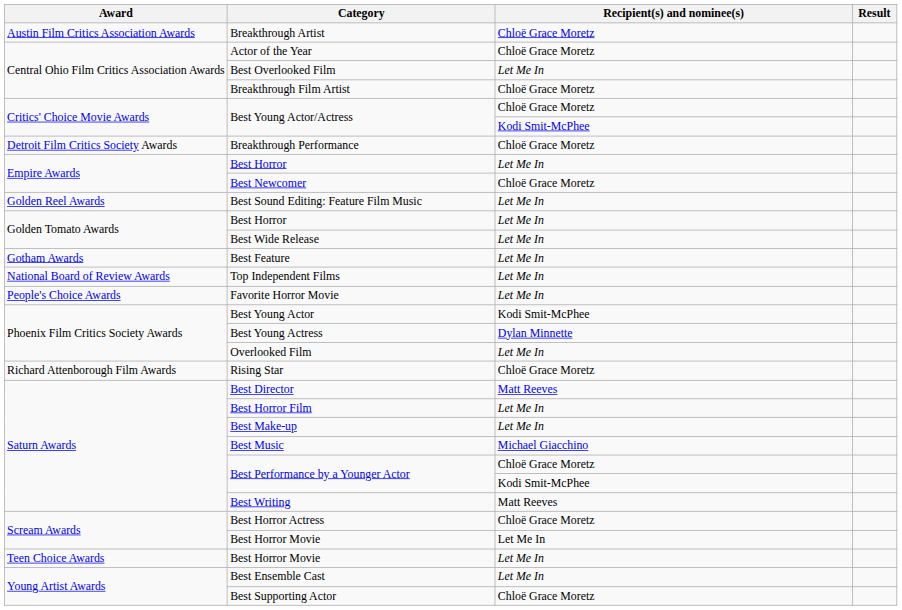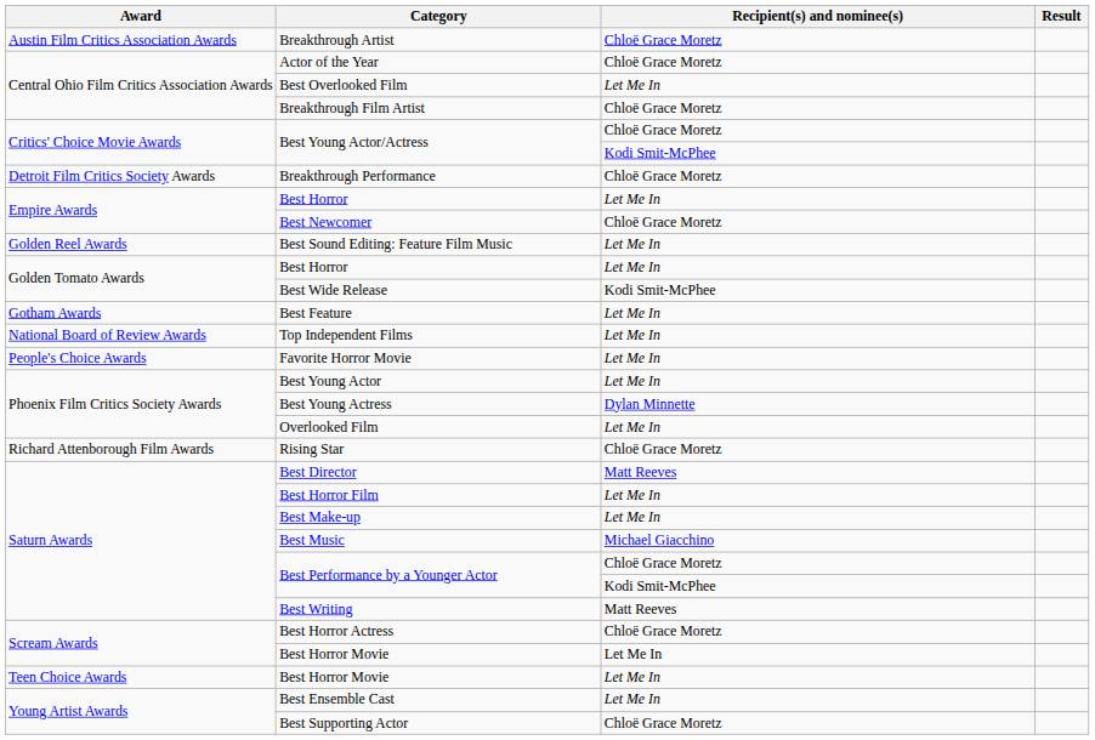 <table class="wikitable sortable">
 <tr>
 <th width="25%">Award</th>
 <th width="30%">Category</th>
 <th width="40%">Recipient(s) and nominee(s)</th>
 <th width="15%">Result</th>
 </tr>
 <tr>
 <td><a href='#'>Austin Film Critics Association Awards</a></td>
 <td>Breakthrough Artist</td>
 <td data-sort-value="Moretz, Chloë Grace"><a href='#'>Chloë Grace Moretz</a></td>
 <td></td>
 </tr>
 <tr>
 <td rowspan="3">Central Ohio Film Critics Association Awards</td>
 <td>Actor of the Year</td>
 <td data-sort-value="Moretz, Chloë Grace">Chloë Grace Moretz</td>
 <td></td>
 </tr>
 <tr>
 <td>Best Overlooked Film</td>
 <td><em>Let Me In</em></td>
 <td></td>
 </tr>
 <tr>
 <td>Breakthrough Film Artist</td>
 <td data-sort-value="Moretz, Chloë Grace">Chloë Grace Moretz</td>
 <td></td>
 </tr>
 <tr>
 <td rowspan="2"><a href='#'>Critics' Choice Movie Awards</a></td>
 <td rowspan="2">Best Young Actor/Actress</td>
 <td data-sort-value="Moretz, Chloë Grace">Chloë Grace Moretz</td>
 <td></td>
 </tr>
 <tr>
 <td data-sort-value="Smit-McPhee, Kodi"><a href='#'>Kodi Smit-McPhee</a></td>
 <td></td>
 </tr>
 <tr>
 <td><a href='#'>Detroit Film Critics Society</a> Awards</td>
 <td>Breakthrough Performance</td>
 <td data-sort-value="Moretz, Chloë Grace">Chloë Grace Moretz</td>
 <td></td>
 </tr>
 <tr>
 <td rowspan="2"><a href='#'>Empire Awards</a></td>
 <td><a href='#'>Best Horror</a></td>
 <td><em>Let Me In</em></td>
 <td></td>
 </tr>
 <tr>
 <td><a href='#'>Best Newcomer</a></td>
 <td data-sort-value="Moretz, Chloë Grace">Chloë Grace Moretz</td>
 <td></td>
 </tr>
 <tr>
 <td><a href='#'>Golden Reel Awards</a></td>
 <td>Best Sound Editing: Feature Film Music</td>
 <td><em>Let Me In</em></td>
 <td></td>
 </tr>
 <tr>
 <td rowspan=2>Golden Tomato Awards</td>
 <td>Best Horror</td>
 <td><em>Let Me In</em></td>
 <td></td>
 </tr>
 <tr>
 <td>Best Wide Release</td>
-<td><em>Let Me In</em></td>
+<td data-sort-value="Smit-McPhee, Kodi">Kodi Smit-McPhee</td>
 <td></td>
 </tr>
 <tr>
 <td><a href='#'>Gotham Awards</a></td>
 <td>Best Feature</td>
 <td><em>Let Me In</em></td>
 <td></td>
 </tr>
 <tr>
 <td><a href='#'>National Board of Review Awards</a></td>
 <td>Top Independent Films</td>
 <td><em>Let Me In</em></td>
 <td></td>
 </tr>
 <tr>
 <td><a href='#'>People's Choice Awards</a></td>
 <td>Favorite Horror Movie</td>
 <td><em>Let Me In</em></td>
 <td></td>
 </tr>
 <tr>
 <td rowspan="3">Phoenix Film Critics Society Awards</td>
 <td>Best Young Actor</td>
-<td data-sort-value="Smit-McPhee, Kodi">Kodi Smit-McPhee</td>
+<td><em>Let Me In</em></td>
 <td></td>
 </tr>
 <tr>
 <td>Best Young Actress</td>
 <td data-sort-value="Minette, Dylan"><a href='#'>Dylan Minnette</a></td>
 <td></td>
 </tr>
 <tr>
 <td>Overlooked Film</td>
 <td><em>Let Me In</em></td>
 <td></td>
 </tr>
 <tr>
 <td>Richard Attenborough Film Awards</td>
 <td>Rising Star</td>
 <td data-sort-value="Moretz, Chloë Grace">Chloë Grace Moretz</td>
 <td></td>
 </tr>
 <tr>
 <td rowspan="7"><a href='#'>Saturn Awards</a></td>
 <td><a href='#'>Best Director</a></td>
 <td data-sort-value="Reeves, Matt"><a href='#'>Matt Reeves</a></td>
 <td></td>
 </tr>
 <tr>
 <td><a href='#'>Best Horror Film</a></td>
 <td><em>Let Me In</em></td>
 <td></td>
 </tr>
 <tr>
 <td><a href='#'>Best Make-up</a></td>
 <td><em>Let Me In</em></td>
 <td></td>
 </tr>
 <tr>
 <td><a href='#'>Best Music</a></td>
 <td data-sort-value="Giacchino, Michael"><a href='#'>Michael Giacchino</a></td>
 <td></td>
 </tr>
 <tr>
 <td rowspan="2"><a href='#'>Best Performance by a Younger Actor</a></td>
 <td data-sort-value="Moretz, Chloë Grace">Chloë Grace Moretz</td>
 <td></td>
 </tr>
 <tr>
 <td data-sort-value="Smit-McPhee, Kodi">Kodi Smit-McPhee</td>
 <td></td>
 </tr>
 <tr>
 <td><a href='#'>Best Writing</a></td>
 <td data-sort-value="Reeves, Matt">Matt Reeves</td>
 <td></td>
 </tr>
 <tr>
 <td rowspan="2"><a href='#'>Scream Awards</a></td>
 <td>Best Horror Actress</td>
 <td data-sort-value="Moretz, Chloë Grace">Chloë Grace Moretz</td>
 <td></td>
 </tr>
 <tr>
 <td>Best Horror Movie</td>
 <td>Let Me In</td>
 <td></td>
 </tr>
 <tr>
 <td><a href='#'>Teen Choice Awards</a></td>
 <td>Best Horror Movie</td>
 <td><em>Let Me In</em></td>
 <td></td>
 </tr>
 <tr>
 <td rowspan="2"><a href='#'>Young Artist Awards</a></td>
 <td>Best Ensemble Cast</td>
 <td><em>Let Me In</em></td>
 <td></td>
 </tr>
 <tr>
 <td>Best Supporting Actor</td>
 <td data-sort-value="Moretz, Chloë Grace">Chloë Grace Moretz</td>
 <td></td>
 </tr>
 </table>
